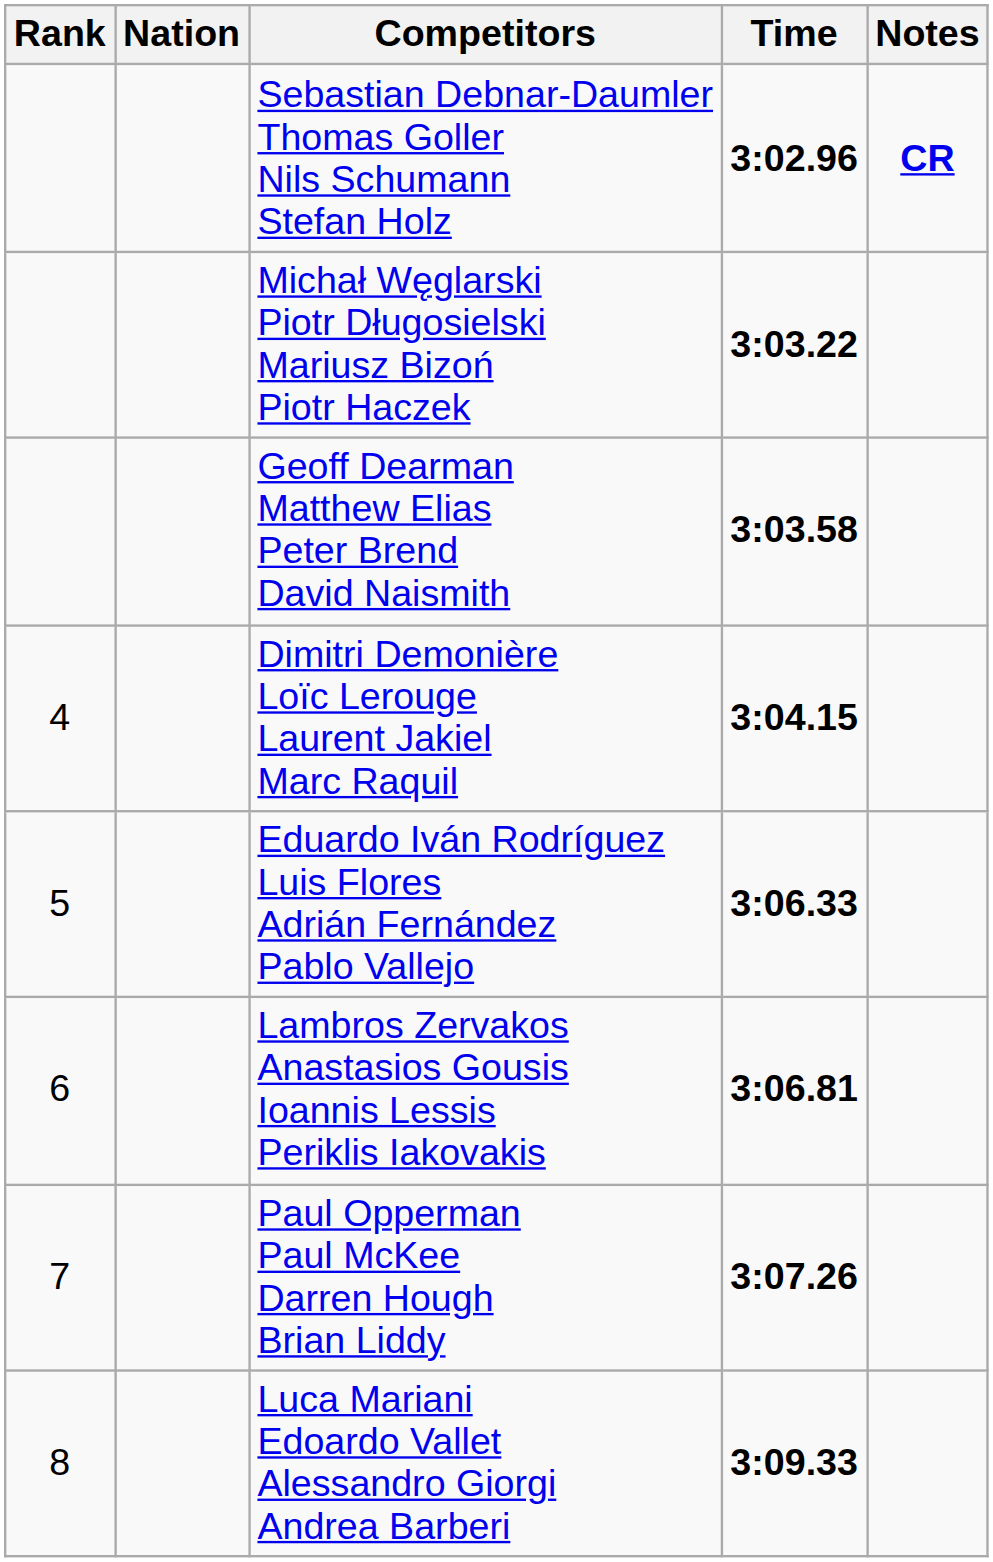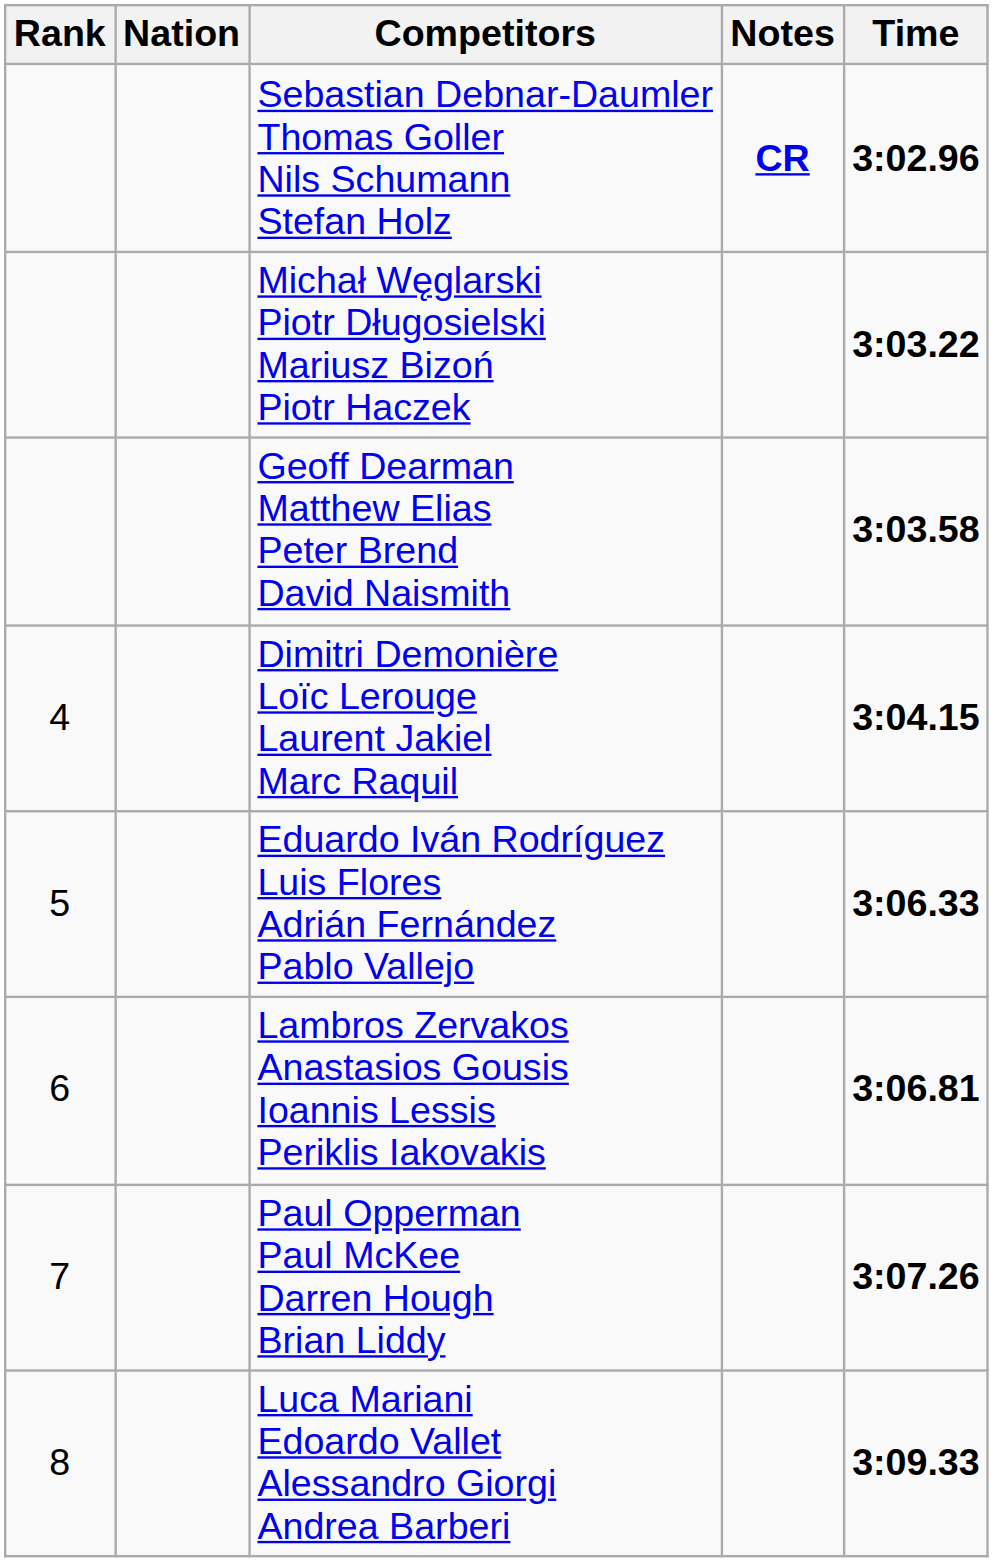 <table class="wikitable sortable" style="text-align:center">
 <tr>
 <th>Rank</th>
 <th>Nation</th>
 <th>Competitors</th>
+<th>Notes</th>
 <th>Time</th>
-<th>Notes</th>
 </tr>
 <tr>
 <td></td>
 <td align=left></td>
 <td align=left><a href='#'>Sebastian Debnar-Daumler</a><br><a href='#'>Thomas Goller</a><br><a href='#'>Nils Schumann</a><br><a href='#'>Stefan Holz</a></td>
+<td><strong><a href='#'>CR</a></strong></td>
 <td><strong>3:02.96</strong></td>
-<td><strong><a href='#'>CR</a></strong></td>
 </tr>
 <tr>
 <td></td>
 <td align=left></td>
 <td align=left><a href='#'>Michał Węglarski</a><br><a href='#'>Piotr Długosielski</a><br><a href='#'>Mariusz Bizoń</a><br><a href='#'>Piotr Haczek</a></td>
+<td></td>
 <td><strong>3:03.22</strong></td>
-<td></td>
 </tr>
 <tr>
 <td></td>
 <td align=left></td>
 <td align=left><a href='#'>Geoff Dearman</a><br><a href='#'>Matthew Elias</a><br><a href='#'>Peter Brend</a><br><a href='#'>David Naismith</a></td>
+<td></td>
 <td><strong>3:03.58</strong></td>
-<td></td>
 </tr>
 <tr>
 <td>4</td>
 <td align=left></td>
 <td align=left><a href='#'>Dimitri Demonière</a><br><a href='#'>Loïc Lerouge</a><br><a href='#'>Laurent Jakiel</a><br><a href='#'>Marc Raquil</a></td>
+<td></td>
 <td><strong>3:04.15</strong></td>
-<td></td>
 </tr>
 <tr>
 <td>5</td>
 <td align=left></td>
 <td align=left><a href='#'>Eduardo Iván Rodríguez</a><br><a href='#'>Luis Flores</a><br><a href='#'>Adrián Fernández</a><br><a href='#'>Pablo Vallejo</a></td>
+<td></td>
 <td><strong>3:06.33</strong></td>
-<td></td>
 </tr>
 <tr>
 <td>6</td>
 <td align=left></td>
 <td align=left><a href='#'>Lambros Zervakos</a><br><a href='#'>Anastasios Gousis</a><br><a href='#'>Ioannis Lessis</a><br><a href='#'>Periklis Iakovakis</a></td>
+<td></td>
 <td><strong>3:06.81</strong></td>
-<td></td>
 </tr>
 <tr>
 <td>7</td>
 <td align=left></td>
 <td align=left><a href='#'>Paul Opperman</a><br><a href='#'>Paul McKee</a><br><a href='#'>Darren Hough</a><br><a href='#'>Brian Liddy</a></td>
+<td></td>
 <td><strong>3:07.26</strong></td>
-<td></td>
 </tr>
 <tr>
 <td>8</td>
 <td align=left></td>
 <td align=left><a href='#'>Luca Mariani</a><br><a href='#'>Edoardo Vallet</a><br><a href='#'>Alessandro Giorgi</a><br><a href='#'>Andrea Barberi</a></td>
+<td></td>
 <td><strong>3:09.33</strong></td>
-<td></td>
 </tr>
 </table>
